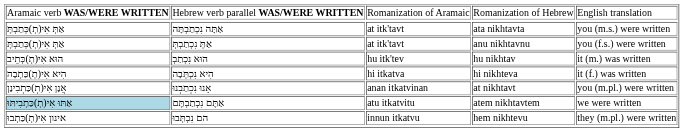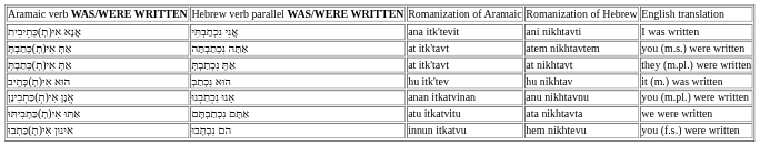 <table border=1>
 <tr>
 <td>Aramaic verb  <strong> WAS/WERE WRITTEN </strong></td>
 <td>Hebrew verb parallel  <strong> WAS/WERE WRITTEN </strong></td>
 <td>Romanization of Aramaic</td>
 <td>Romanization of Hebrew</td>
 <td>English translation</td>
 </tr>
 <tr>
 </tr>
 <tr>
+<td>אֲנָא אִי(תְ)כְּתֵיבִית</td>
+<td>אֲנִי נִכְתַבְתִּי</td>
+<td>ana itk'tevit</td>
+<td>ani nikhtavti</td>
+<td>I was written</td>
+</tr>
+<tr>
 <td>אַתְּ  אִי(תְ)כְּתַבְתְּ</td>
 <td>אַתָּה נִכְתַבְתָּה</td>
 <td>at itk'tavt</td>
-<td>ata nikhtavta</td>
+<td>atem nikhtavtem</td>
 <td>you (m.s.) were written</td>
 </tr>
 <tr>
 <td>אַתְּ  אִי(תְ)כְּתַבְתְּ</td>
 <td>אַתְּ נִכְתַבְתְּ</td>
 <td>at itk'tavt</td>
-<td>anu nikhtavnu</td>
-<td>you (f.s.) were  written</td>
+<td>at nikhtavt</td>
+<td>they (m.pl.) were written</td>
 </tr>
 <tr>
 <td>הוּא  אִי(תְ)כְּתֵיב</td>
 <td>הוּא נִכְתַבְ</td>
 <td>hu itk'tev</td>
 <td>hu nikhtav</td>
 <td>it (m.) was written</td>
 </tr>
 <tr>
-<td>הִיא אִי(תְ)כַּתְבָה</td>
-<td>הִיא נִכְתְּבָה</td>
-<td>hi itkatva</td>
-<td>hi nikhteva</td>
-<td>it (f.) was written</td>
-</tr>
-<tr>
 <td>אֲנָן אִי(תְ)כַּתְבִינָן</td>
 <td>אָנוּ נִכְתַבְנוּ</td>
 <td>anan itkatvinan</td>
-<td>at nikhtavt</td>
+<td>anu nikhtavnu</td>
 <td>you (m.pl.) were written</td>
 </tr>
 <tr>
-<td style="background: lightblue;">אַתּוּ אִי(תְ)כַּתְבִיתּוּ</td>
+<td>אַתּוּ אִי(תְ)כַּתְבִיתּוּ</td>
 <td>אַתֶּם נִכְתַבְתֶּם</td>
 <td>atu itkatvitu</td>
-<td>atem nikhtavtem</td>
+<td>ata nikhtavta</td>
 <td>we were written</td>
 </tr>
 <tr>
 <td>אינון  אִי(תְ)כַּתְבוּ</td>
 <td>הם נִכְתְּבוּ</td>
 <td>innun itkatvu</td>
 <td>hem nikhtevu</td>
-<td>they (m.pl.) were written</td>
+<td>you (f.s.) were  written</td>
 </tr>
 <tr>
 </tr>
 </table>
